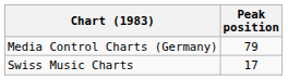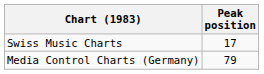 <table class="wikitable">
 <tr>
 <th>Chart (1983)</th>
 <th>Peak<br>position</th>
 </tr>
 <tr>
+<td align="left">Swiss Music Charts</td>
+<td align="center">17</td>
+</tr>
+<tr>
 <td align="left">Media Control Charts (Germany)</td>
 <td align="center">79</td>
 </tr>
-<tr>
-<td align="left">Swiss Music Charts</td>
-<td align="center">17</td>
-</tr>
 </table>
